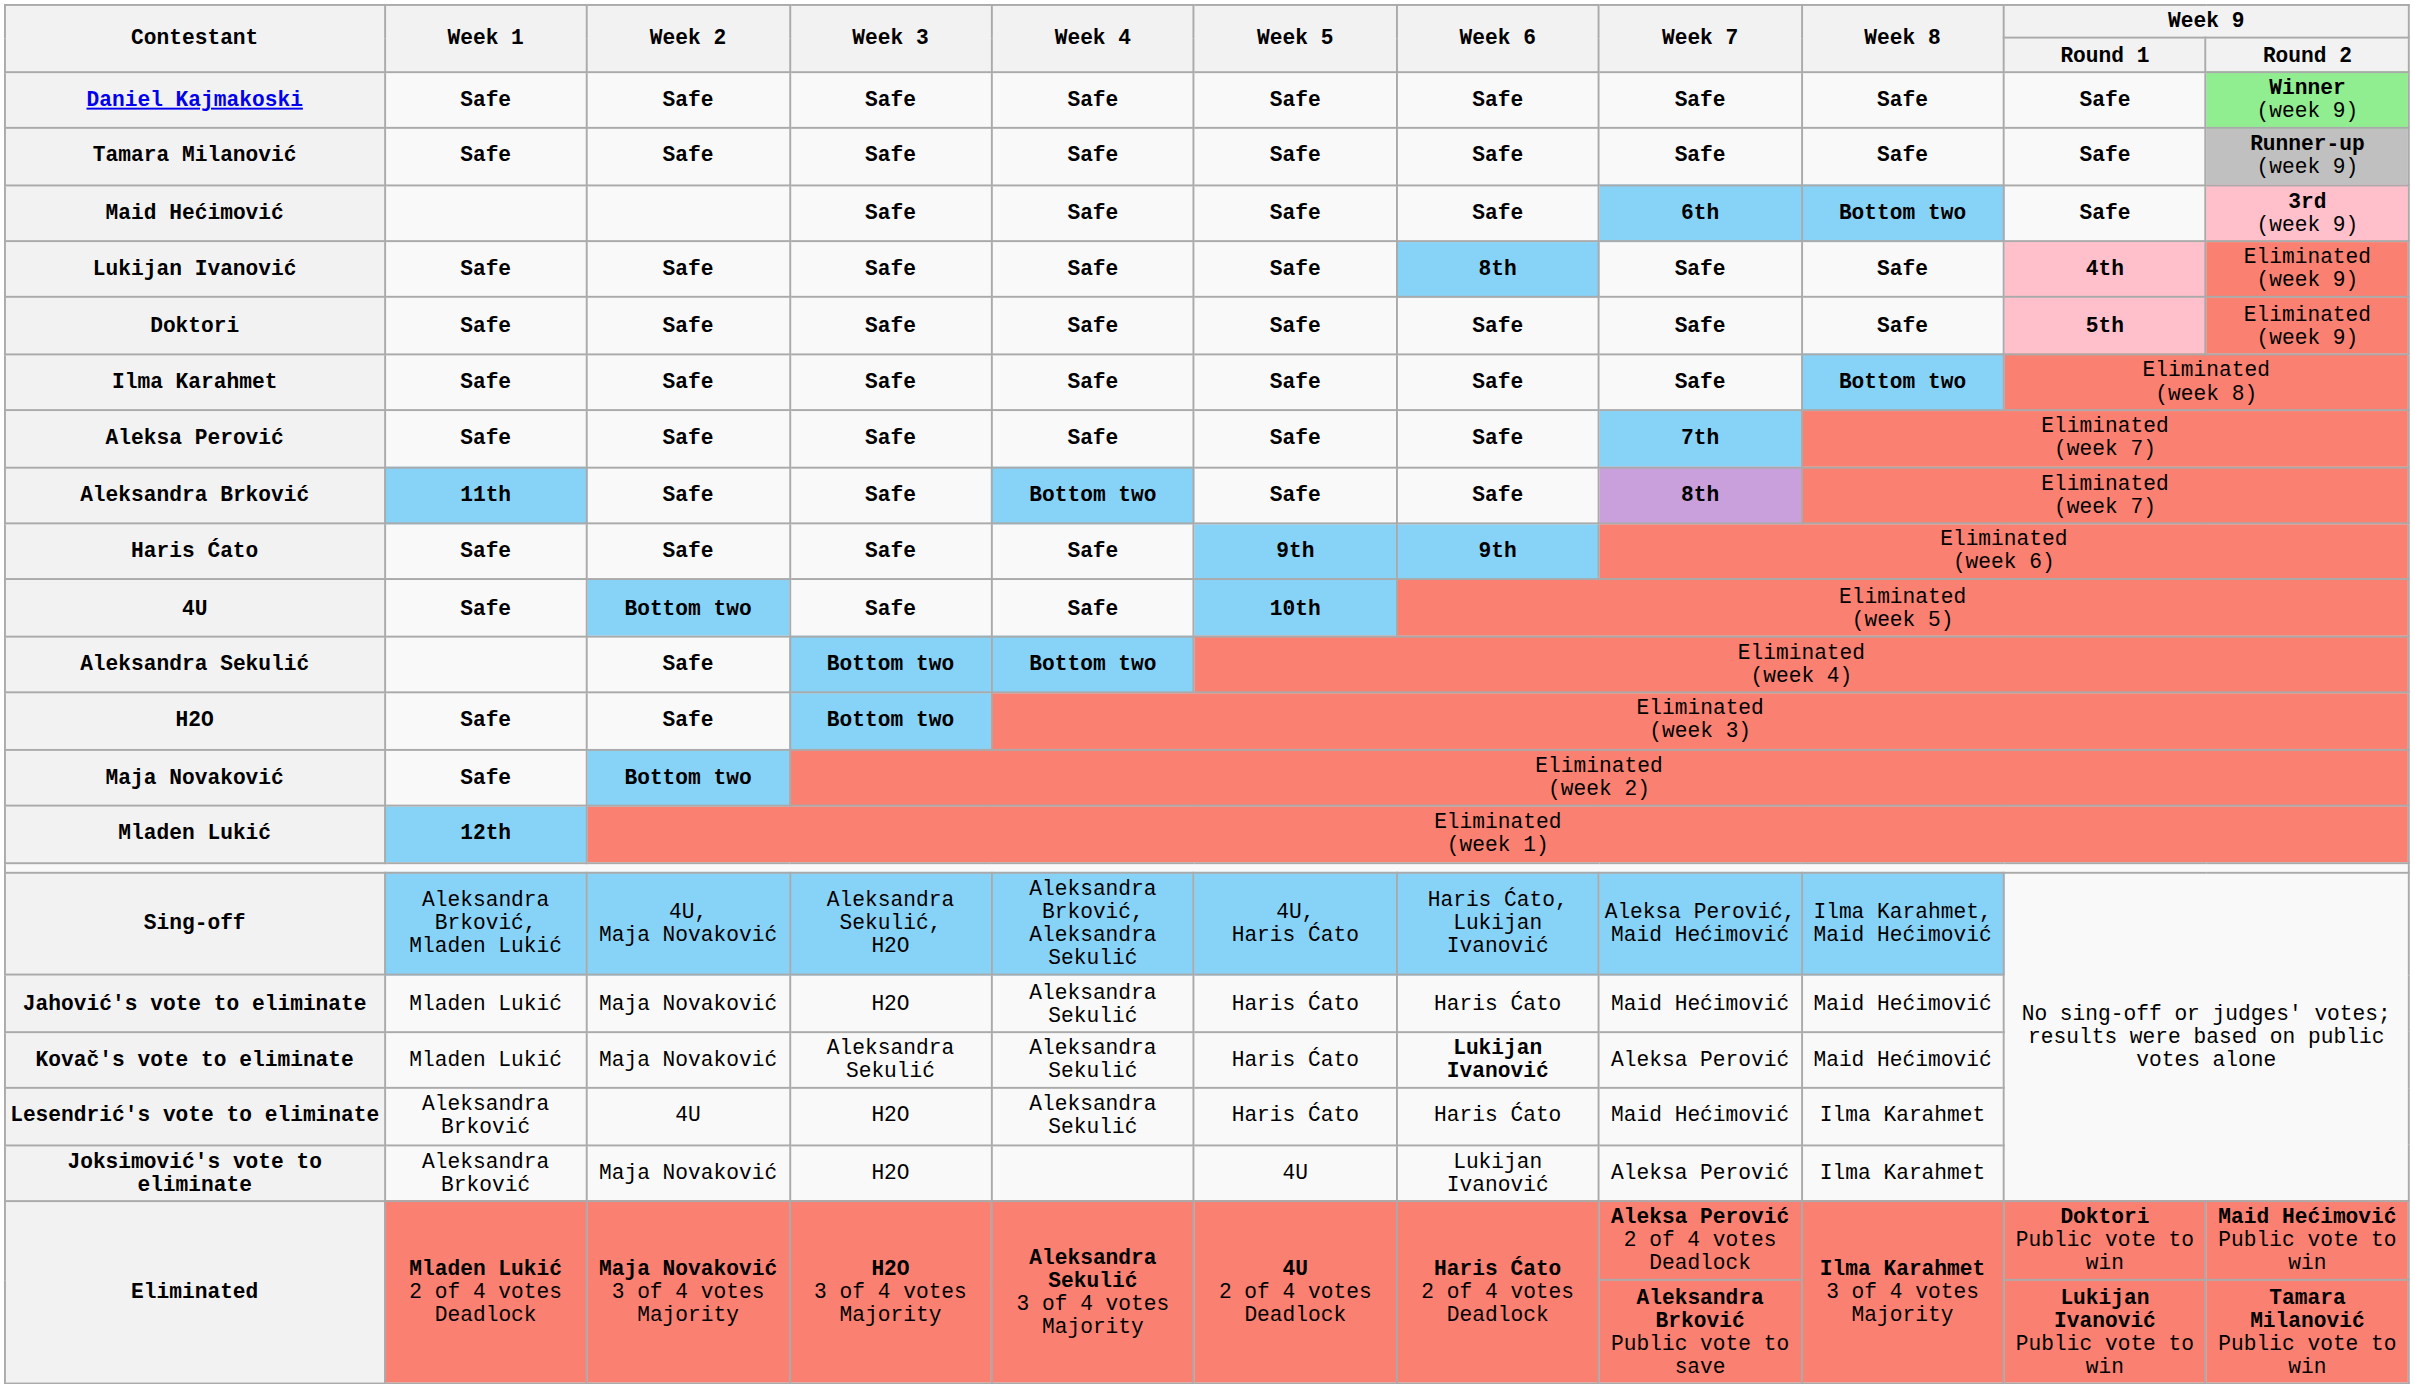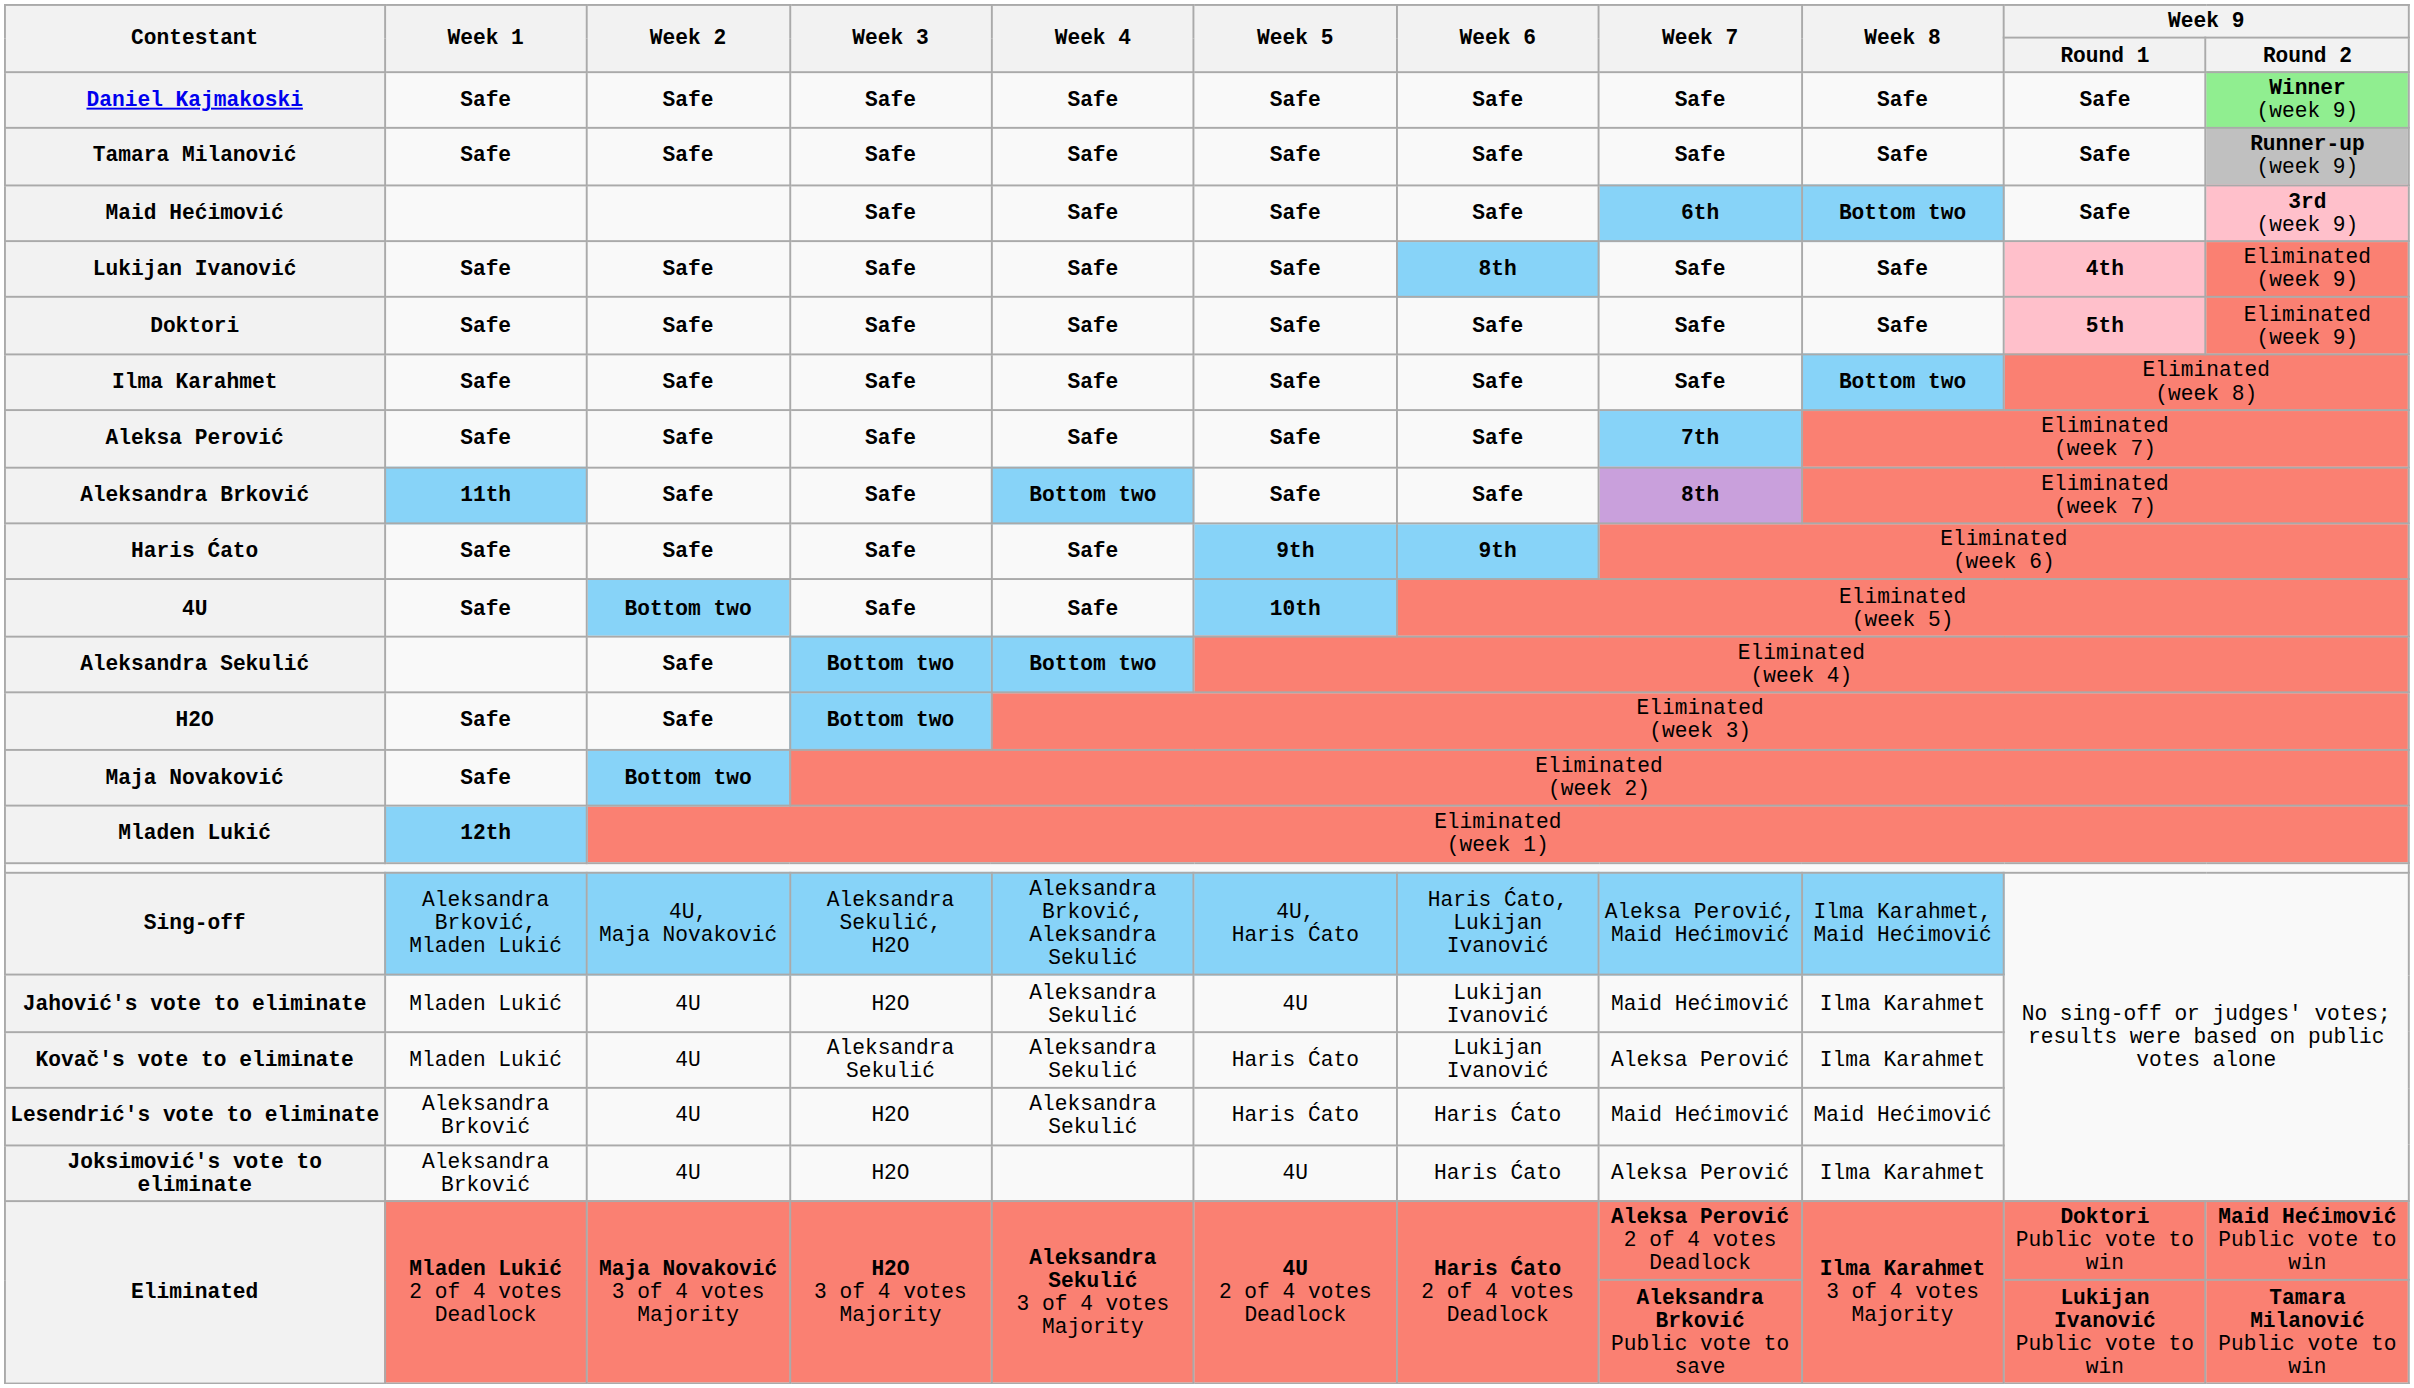 <table class="wikitable" style="text-align:center; font-size:85%">
 <tr>
 <th style="width:15%" rowspan=2 scope="col">Contestant</th>
 <th style="width:8%" rowspan=2 scope="col">Week 1</th>
 <th style="width:8%" rowspan=2 scope="col">Week 2</th>
 <th style="width:8%" rowspan=2 scope="col">Week 3</th>
 <th style="width:8%" rowspan=2 scope="col">Week 4</th>
 <th style="width:8%" rowspan=2 scope="col">Week 5</th>
 <th style="width:8%" rowspan=2 scope="col">Week 6</th>
 <th style="width:8%" rowspan=2 scope="col">Week 7</th>
 <th style="width:8%" rowspan=2 scope="col">Week 8</th>
 <th colspan="2">Week 9</th>
 </tr>
 <tr>
 <th style="width:8%">Round 1</th>
 <th style="width:8%">Round 2</th>
 </tr>
 <tr>
 <th scope="row"><a href='#'>Daniel Kajmakoski</a></th>
 <td><strong>Safe</strong></td>
 <td><strong>Safe</strong></td>
 <td><strong>Safe</strong></td>
 <td><strong>Safe</strong></td>
 <td><strong>Safe</strong></td>
 <td><strong>Safe</strong></td>
 <td><strong>Safe</strong></td>
 <td><strong>Safe</strong></td>
 <td><strong>Safe</strong></td>
 <td colspan="3" style="background: lightgreen"><strong>Winner</strong><br>(week 9)</td>
 </tr>
 <tr>
 <th scope="row">Tamara Milanović</th>
 <td><strong>Safe</strong></td>
 <td><strong>Safe</strong></td>
 <td><strong>Safe</strong></td>
 <td><strong>Safe</strong></td>
 <td><strong>Safe</strong></td>
 <td><strong>Safe</strong></td>
 <td><strong>Safe</strong></td>
 <td><strong>Safe</strong></td>
 <td><strong>Safe</strong></td>
 <td colspan="3" style="background:silver"><strong>Runner-up</strong><br>(week 9)</td>
 </tr>
 <tr>
 <th scope="row">Maid Hećimović</th>
 <td></td>
 <td></td>
 <td><strong>Safe</strong></td>
 <td><strong>Safe</strong></td>
 <td><strong>Safe</strong></td>
 <td><strong>Safe</strong></td>
 <td style="background:#87D3F8"><strong>6th</strong></td>
 <td style="background:#87D3F8"><strong>Bottom two</strong></td>
 <td><strong>Safe</strong></td>
 <td style="background:pink;"><strong>3rd</strong><br>(week 9)</td>
 </tr>
 <tr>
 <th scope="row">Lukijan Ivanović</th>
 <td><strong>Safe</strong></td>
 <td><strong>Safe</strong></td>
 <td><strong>Safe</strong></td>
 <td><strong>Safe</strong></td>
 <td><strong>Safe</strong></td>
 <td style="background:#87D3F8"><strong>8th</strong></td>
 <td><strong>Safe</strong></td>
 <td><strong>Safe</strong></td>
 <td style="background:pink;"><strong>4th</strong></td>
 <td colspan="3" style="background:salmon">Eliminated<br>(week 9)</td>
 </tr>
 <tr>
 <th scope="row">Doktori</th>
 <td><strong>Safe</strong></td>
 <td><strong>Safe</strong></td>
 <td><strong>Safe</strong></td>
 <td><strong>Safe</strong></td>
 <td><strong>Safe</strong></td>
 <td><strong>Safe</strong></td>
 <td><strong>Safe</strong></td>
 <td><strong>Safe</strong></td>
 <td style="background:pink;"><strong>5th</strong></td>
 <td colspan="3" style="background:salmon">Eliminated<br>(week 9)</td>
 </tr>
 <tr>
 <th scope="row">Ilma Karahmet</th>
 <td><strong>Safe</strong></td>
 <td><strong>Safe</strong></td>
 <td><strong>Safe</strong></td>
 <td><strong>Safe</strong></td>
 <td><strong>Safe</strong></td>
 <td><strong>Safe</strong></td>
 <td><strong>Safe</strong></td>
 <td style="background:#87D3F8"><strong>Bottom two</strong></td>
 <td colspan="3" style="background:salmon">Eliminated<br>(week 8)</td>
 </tr>
 <tr>
 <th scope="row">Aleksa Perović</th>
 <td><strong>Safe</strong></td>
 <td><strong>Safe</strong></td>
 <td><strong>Safe</strong></td>
 <td><strong>Safe</strong></td>
 <td><strong>Safe</strong></td>
 <td><strong>Safe</strong></td>
 <td style="background:#87D3F8"><strong>7th</strong></td>
 <td colspan="4" style="background:salmon">Eliminated<br>(week 7)</td>
 </tr>
 <tr>
 <th scope="row">Aleksandra Brković</th>
 <td style="background:#87D3F8"><strong>11th</strong></td>
 <td><strong>Safe</strong></td>
 <td><strong>Safe</strong></td>
 <td style="background:#87D3F8"><strong>Bottom two</strong></td>
 <td><strong>Safe</strong></td>
 <td><strong>Safe</strong></td>
 <td style="background:#C9A0DC;"><strong> 8th </strong></td>
 <td colspan="4" style="background:salmon">Eliminated<br>(week 7)</td>
 </tr>
 <tr>
 <th scope="row">Haris Ćato</th>
 <td><strong>Safe</strong></td>
 <td><strong>Safe</strong></td>
 <td><strong>Safe</strong></td>
 <td><strong>Safe</strong></td>
 <td style="background:#87D3F8"><strong>9th</strong></td>
 <td style="background:#87D3F8"><strong>9th</strong></td>
 <td colspan="5" style="background:salmon">Eliminated<br>(week 6)</td>
 </tr>
 <tr>
 <th scope="row">4U</th>
 <td><strong>Safe</strong></td>
 <td style="background:#87D3F8"><strong>Bottom two</strong></td>
 <td><strong>Safe</strong></td>
 <td><strong>Safe</strong></td>
 <td style="background:#87D3F8"><strong>10th</strong></td>
 <td colspan="6" style="background:salmon">Eliminated<br>(week 5)</td>
 </tr>
 <tr>
 <th scope="row">Aleksandra Sekulić</th>
 <td></td>
 <td><strong>Safe</strong></td>
 <td style="background:#87D3F8"><strong>Bottom two</strong></td>
 <td style="background:#87D3F8"><strong>Bottom two</strong></td>
 <td colspan="7" style="background:salmon">Eliminated<br>(week 4)</td>
 </tr>
 <tr>
 <th scope="row">H2O</th>
 <td><strong>Safe</strong></td>
 <td><strong>Safe</strong></td>
 <td style="background:#87D3F8"><strong>Bottom two</strong></td>
 <td colspan="8" style="background:salmon">Eliminated<br>(week 3)</td>
 </tr>
 <tr>
 <th scope="row">Maja Novaković</th>
 <td><strong>Safe</strong></td>
 <td style="background:#87D3F8"><strong>Bottom two</strong></td>
 <td colspan="9" style="background:salmon">Eliminated<br>(week 2)</td>
 </tr>
 <tr>
 <th scope="row">Mladen Lukić</th>
 <td style="background:#87D3F8"><strong>12th</strong></td>
 <td colspan="10" style="background:salmon">Eliminated<br>(week 1)</td>
 </tr>
 <tr>
 <td colspan="12"></td>
 </tr>
 <tr>
 <th scope="row"><strong>Sing-off</strong></th>
 <td style="background:#87D3F8">Aleksandra Brković,<br>Mladen Lukić</td>
 <td style="background:#87D3F8">4U,<br>Maja Novaković</td>
 <td style="background:#87D3F8">Aleksandra Sekulić,<br>H2O</td>
 <td style="background:#87D3F8">Aleksandra Brković,<br>Aleksandra Sekulić</td>
 <td style="background:#87D3F8">4U,<br>Haris Ćato</td>
 <td style="background:#87D3F8">Haris Ćato,<br>Lukijan Ivanović</td>
 <td style="background:#87D3F8">Aleksa Perović,<br>Maid Hećimović</td>
 <td style="background:#87D3F8">Ilma Karahmet,<br>Maid Hećimović</td>
 <td rowspan="5" colspan="5">No sing-off or judges' votes; results were based on public votes alone</td>
 </tr>
 <tr>
 <th scope="row">Jahović's vote to eliminate</th>
 <td>Mladen Lukić</td>
-<td>Maja Novaković</td>
+<td>4U</td>
 <td>H2O</td>
 <td>Aleksandra Sekulić</td>
-<td>Haris Ćato</td>
-<td>Haris Ćato</td>
+<td>4U</td>
+<td>Lukijan Ivanović</td>
 <td>Maid Hećimović</td>
-<td>Maid Hećimović</td>
+<td>Ilma Karahmet</td>
 </tr>
 <tr>
 <th scope="row">Kovač's vote to eliminate</th>
 <td>Mladen Lukić</td>
-<td>Maja Novaković</td>
+<td>4U</td>
 <td>Aleksandra Sekulić</td>
 <td>Aleksandra Sekulić</td>
 <td>Haris Ćato</td>
-<td><strong>Lukijan Ivanović</strong></td>
+<td>Lukijan Ivanović</td>
 <td>Aleksa Perović</td>
-<td>Maid Hećimović</td>
+<td>Ilma Karahmet</td>
 </tr>
 <tr>
 <th scope="row">Lesendrić's vote to eliminate</th>
 <td>Aleksandra Brković</td>
 <td>4U</td>
 <td>H2O</td>
 <td>Aleksandra Sekulić</td>
 <td>Haris Ćato</td>
 <td>Haris Ćato</td>
 <td>Maid Hećimović</td>
-<td>Ilma Karahmet</td>
+<td>Maid Hećimović</td>
 </tr>
 <tr>
 <th scope="row">Joksimović's vote to eliminate</th>
 <td>Aleksandra Brković</td>
-<td>Maja Novaković</td>
+<td>4U</td>
 <td>H2O</td>
 <td></td>
 <td>4U</td>
-<td>Lukijan Ivanović</td>
+<td>Haris Ćato</td>
 <td>Aleksa Perović</td>
 <td>Ilma Karahmet</td>
 </tr>
 <tr>
 <th scope="row" rowspan="6">Eliminated</th>
 <td style="background:salmon;" rowspan="6"><strong>Mladen Lukić</strong><br>2 of 4 votes<br>Deadlock</td>
 <td style="background:salmon;" rowspan="6"><strong>Maja Novaković</strong><br>3 of 4 votes<br>Majority</td>
 <td style="background:salmon;" rowspan="6"><strong>H2O</strong><br>3 of 4 votes<br>Majority</td>
 <td style="background:salmon;" rowspan="6"><strong>Aleksandra Sekulić</strong><br>3 of 4 votes<br>Majority</td>
 <td style="background:salmon;" rowspan="6"><strong>4U</strong><br>2 of 4 votes<br>Deadlock</td>
 <td style="background:salmon;" rowspan="6"><strong>Haris Ćato</strong><br>2 of 4 votes<br>Deadlock</td>
 <td style="background:salmon;"><strong>Aleksa Perović</strong><br>2 of 4 votes<br>Deadlock</td>
 <td style="background:salmon;" rowspan="6"><strong>Ilma Karahmet</strong><br>3 of 4 votes<br>Majority</td>
 <td style="background:salmon;"><strong>Doktori</strong><br> Public vote to win</td>
 <td style="background:salmon;"><strong>Maid Hećimović</strong><br> Public vote to win</td>
 </tr>
 <tr style="background:salmon;">
 <td><strong>Aleksandra Brković</strong><br>Public vote to save</td>
 <td><strong>Lukijan Ivanović</strong><br> Public vote to win</td>
 <td><strong>Tamara Milanović</strong><br> Public vote to win</td>
 </tr>
 </table>
